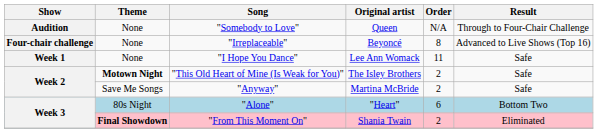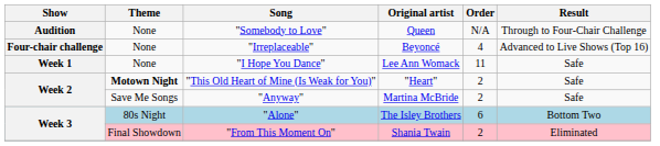 <table class="wikitable" style="text-align:center;">
 <tr>
 <th scope="col">Show</th>
 <th scope="col">Theme</th>
 <th scope="col">Song</th>
 <th scope="col">Original artist</th>
 <th scope="col">Order</th>
 <th scope="col">Result</th>
 </tr>
 <tr>
 <th scope="row">Audition</th>
 <td>None</td>
 <td>"<a href='#'>Somebody to Love</a>"</td>
 <td><a href='#'>Queen</a></td>
 <td>N/A</td>
 <td>Through to Four-Chair Challenge</td>
 </tr>
 <tr>
 <th scope="row">Four-chair challenge</th>
 <td>None</td>
 <td>"<a href='#'>Irreplaceable</a>"</td>
 <td><a href='#'>Beyoncé</a></td>
-<td>8</td>
+<td>4</td>
 <td>Advanced to Live Shows (Top 16)</td>
 </tr>
 <tr>
 <th scope="row">Week 1</th>
 <td>None</td>
 <td>"<a href='#'>I Hope You Dance</a>"</td>
 <td><a href='#'>Lee Ann Womack</a></td>
 <td>11</td>
 <td>Safe</td>
 </tr>
 <tr>
 <th scope="row" rowspan="2">Week 2</th>
 <td><strong>Motown Night</strong></td>
 <td>"<a href='#'>This Old Heart of Mine (Is Weak for You)</a>"</td>
-<td><a href='#'>The Isley Brothers</a></td>
+<td>"<a href='#'>Heart</a>"</td>
 <td>2</td>
 <td>Safe</td>
 </tr>
 <tr>
 <td>Save Me Songs</td>
 <td>"<a href='#'>Anyway</a>"</td>
 <td><a href='#'>Martina McBride</a></td>
 <td>2</td>
 <td>Safe</td>
 </tr>
 <tr style="background:lightblue;">
 <th scope="row" rowspan="2">Week 3</th>
 <td>80s Night</td>
 <td>"<a href='#'>Alone</a>"</td>
-<td>"<a href='#'>Heart</a>"</td>
+<td><a href='#'>The Isley Brothers</a></td>
 <td>6</td>
 <td>Bottom Two</td>
 </tr>
 <tr style="background:pink;">
-<td><strong>Final Showdown</strong></td>
+<td>Final Showdown</td>
 <td>"<a href='#'>From This Moment On</a>"</td>
 <td><a href='#'>Shania Twain</a></td>
 <td>2</td>
 <td>Eliminated</td>
 </tr>
 <tr>
 </tr>
 </table>
